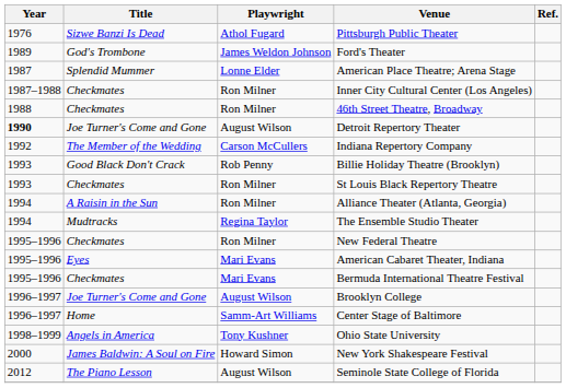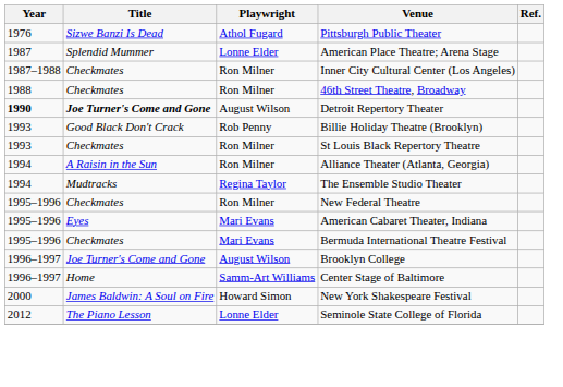 <table class="wikitable">
 <tr>
 <th>Year</th>
 <th>Title</th>
 <th>Playwright</th>
 <th>Venue</th>
 <th>Ref.</th>
 </tr>
 <tr>
 <td>1976</td>
 <td><em><a href='#'>Sizwe Banzi Is Dead</a></em></td>
 <td><a href='#'>Athol Fugard</a></td>
 <td><a href='#'>Pittsburgh Public Theater</a></td>
-<td></td>
-</tr>
-<tr>
-<td>1989</td>
-<td><em>God's Trombone</em></td>
-<td><a href='#'>James Weldon Johnson</a></td>
-<td>Ford's Theater</td>
 <td></td>
 </tr>
 <tr>
 <td>1987</td>
 <td><em>Splendid Mummer</em></td>
 <td><a href='#'>Lonne Elder</a></td>
 <td>American Place Theatre; Arena Stage</td>
 <td></td>
 </tr>
 <tr>
 <td>1987–1988</td>
 <td><em>Checkmates</em></td>
 <td>Ron Milner</td>
 <td>Inner City Cultural Center (Los Angeles)</td>
 <td></td>
 </tr>
 <tr>
 <td>1988</td>
 <td><em>Checkmates</em></td>
 <td>Ron Milner</td>
 <td><a href='#'>46th Street Theatre</a>, <a href='#'>Broadway</a></td>
 <td></td>
 </tr>
 <tr>
 <td><strong>1990</strong></td>
-<td><em>Joe Turner's Come and Gone</em></td>
+<td><strong><em>Joe Turner's Come and Gone</em></strong></td>
 <td>August Wilson</td>
 <td>Detroit Repertory Theater</td>
-<td></td>
-</tr>
-<tr>
-<td>1992</td>
-<td><em><a href='#'>The Member of the Wedding</a></em></td>
-<td><a href='#'>Carson McCullers</a></td>
-<td>Indiana Repertory Company</td>
 <td></td>
 </tr>
 <tr>
 <td>1993</td>
 <td><em>Good Black Don't Crack</em></td>
 <td>Rob Penny</td>
 <td>Billie Holiday Theatre (Brooklyn)</td>
 <td></td>
 </tr>
 <tr>
 <td>1993</td>
 <td><em>Checkmates</em></td>
 <td>Ron Milner</td>
 <td>St Louis Black Repertory Theatre</td>
 <td></td>
 </tr>
 <tr>
 <td>1994</td>
 <td><em><a href='#'>A Raisin in the Sun</a></em></td>
 <td>Ron Milner</td>
 <td>Alliance Theater (Atlanta, Georgia)</td>
 <td></td>
 </tr>
 <tr>
 <td>1994</td>
 <td><em>Mudtracks</em></td>
 <td><a href='#'>Regina Taylor</a></td>
 <td>The Ensemble Studio Theater</td>
 <td></td>
 </tr>
 <tr>
 <td>1995–1996</td>
 <td><em>Checkmates</em></td>
 <td>Ron Milner</td>
 <td>New Federal Theatre</td>
 <td></td>
 </tr>
 <tr>
 <td>1995–1996</td>
 <td><em><a href='#'>Eyes</a></em></td>
 <td><a href='#'>Mari Evans</a></td>
 <td>American Cabaret Theater, Indiana</td>
 <td></td>
 </tr>
 <tr>
 <td>1995–1996</td>
 <td><em>Checkmates</em></td>
 <td><a href='#'>Mari Evans</a></td>
 <td>Bermuda International Theatre Festival</td>
 <td></td>
 </tr>
 <tr>
 <td>1996–1997</td>
 <td><em><a href='#'>Joe Turner's Come and Gone</a></em></td>
 <td><a href='#'>August Wilson</a></td>
 <td>Brooklyn College</td>
 <td></td>
 </tr>
 <tr>
 <td>1996–1997</td>
 <td><em>Home</em></td>
 <td><a href='#'>Samm-Art Williams</a></td>
 <td>Center Stage of Baltimore</td>
 <td></td>
 </tr>
 <tr>
-<td>1998–1999</td>
-<td><em><a href='#'>Angels in America</a></em></td>
-<td><a href='#'>Tony Kushner</a></td>
-<td>Ohio State University</td>
-<td></td>
-</tr>
-<tr>
 <td>2000</td>
 <td><em><a href='#'>James Baldwin: A Soul on Fire</a></em></td>
 <td>Howard Simon</td>
 <td>New York Shakespeare Festival</td>
 <td></td>
 </tr>
 <tr>
 <td>2012</td>
 <td><em><a href='#'>The Piano Lesson</a></em></td>
-<td>August Wilson</td>
+<td><a href='#'>Lonne Elder</a></td>
 <td>Seminole State College of Florida</td>
 <td></td>
 </tr>
 <tr>
 </tr>
 </table>
